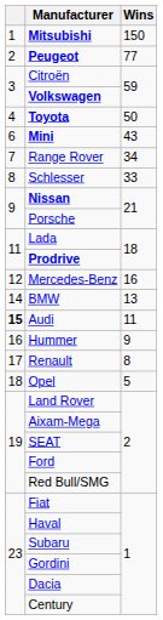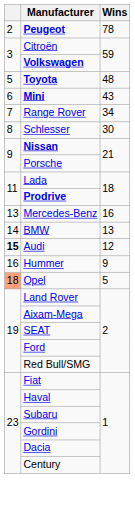 <table class="wikitable">
 <tr>
 <th></th>
 <th>Manufacturer</th>
 <th>Wins</th>
 </tr>
 <tr>
-<td>1</td>
-<td> <strong><a href='#'>Mitsubishi</a></strong></td>
-<td>150</td>
-</tr>
-<tr>
 <td>2</td>
 <td> <strong><a href='#'>Peugeot</a></strong></td>
-<td>77</td>
+<td>78</td>
 </tr>
 <tr>
 <td rowspan="2">3</td>
 <td> <a href='#'>Citroën</a></td>
 <td rowspan="2">59</td>
 </tr>
 <tr>
 <td> <strong><a href='#'>Volkswagen</a></strong></td>
 </tr>
 <tr>
-<td>4</td>
+<td>5</td>
 <td> <strong><a href='#'>Toyota</a></strong></td>
-<td>50</td>
+<td>48</td>
 </tr>
 <tr>
 <td>6</td>
 <td> <strong><a href='#'>Mini</a></strong></td>
 <td>43</td>
 </tr>
 <tr>
 <td>7</td>
 <td> <a href='#'>Range Rover</a></td>
 <td>34</td>
 </tr>
 <tr>
 <td>8</td>
 <td> <a href='#'>Schlesser</a></td>
-<td>33</td>
+<td>30</td>
 </tr>
 <tr>
 <td rowspan="2">9</td>
 <td> <strong><a href='#'>Nissan</a></strong></td>
 <td rowspan="2">21</td>
 </tr>
 <tr>
 <td> <a href='#'>Porsche</a></td>
 </tr>
 <tr>
 <td rowspan="2">11</td>
 <td> <a href='#'>Lada</a></td>
 <td rowspan="2">18</td>
 </tr>
 <tr>
 <td> <strong><a href='#'>Prodrive</a></strong></td>
 </tr>
 <tr>
-<td>12</td>
+<td>13</td>
 <td> <a href='#'>Mercedes-Benz</a></td>
 <td>16</td>
 </tr>
 <tr>
 <td>14</td>
 <td> <a href='#'>BMW</a></td>
 <td>13</td>
 </tr>
 <tr>
 <td><strong>15</strong></td>
 <td> <a href='#'>Audi</a></td>
-<td>11</td>
+<td>12</td>
 </tr>
 <tr>
 <td>16</td>
 <td> <a href='#'>Hummer</a></td>
 <td>9</td>
 </tr>
 <tr>
-<td>17</td>
-<td> <a href='#'>Renault</a></td>
-<td>8</td>
-</tr>
-<tr>
-<td>18</td>
+<td style="background: lightsalmon;">18</td>
 <td> <a href='#'>Opel</a></td>
 <td>5</td>
 </tr>
 <tr>
 <td rowspan="5">19</td>
 <td> <a href='#'>Land Rover</a></td>
 <td rowspan="5">2</td>
 </tr>
 <tr>
 <td> <a href='#'>Aixam-Mega</a></td>
 </tr>
 <tr>
 <td> <a href='#'>SEAT</a></td>
 </tr>
 <tr>
 <td> <a href='#'>Ford</a></td>
 </tr>
 <tr>
 <td> Red Bull/SMG</td>
 </tr>
 <tr>
 <td rowspan="6">23</td>
 <td> <a href='#'>Fiat</a></td>
 <td rowspan="6">1</td>
 </tr>
 <tr>
 <td> <a href='#'>Haval</a></td>
 </tr>
 <tr>
 <td> <a href='#'>Subaru</a></td>
 </tr>
 <tr>
 <td> <a href='#'>Gordini</a></td>
 </tr>
 <tr>
 <td> <a href='#'>Dacia</a></td>
 </tr>
 <tr>
 <td> Century</td>
 </tr>
 </table>
